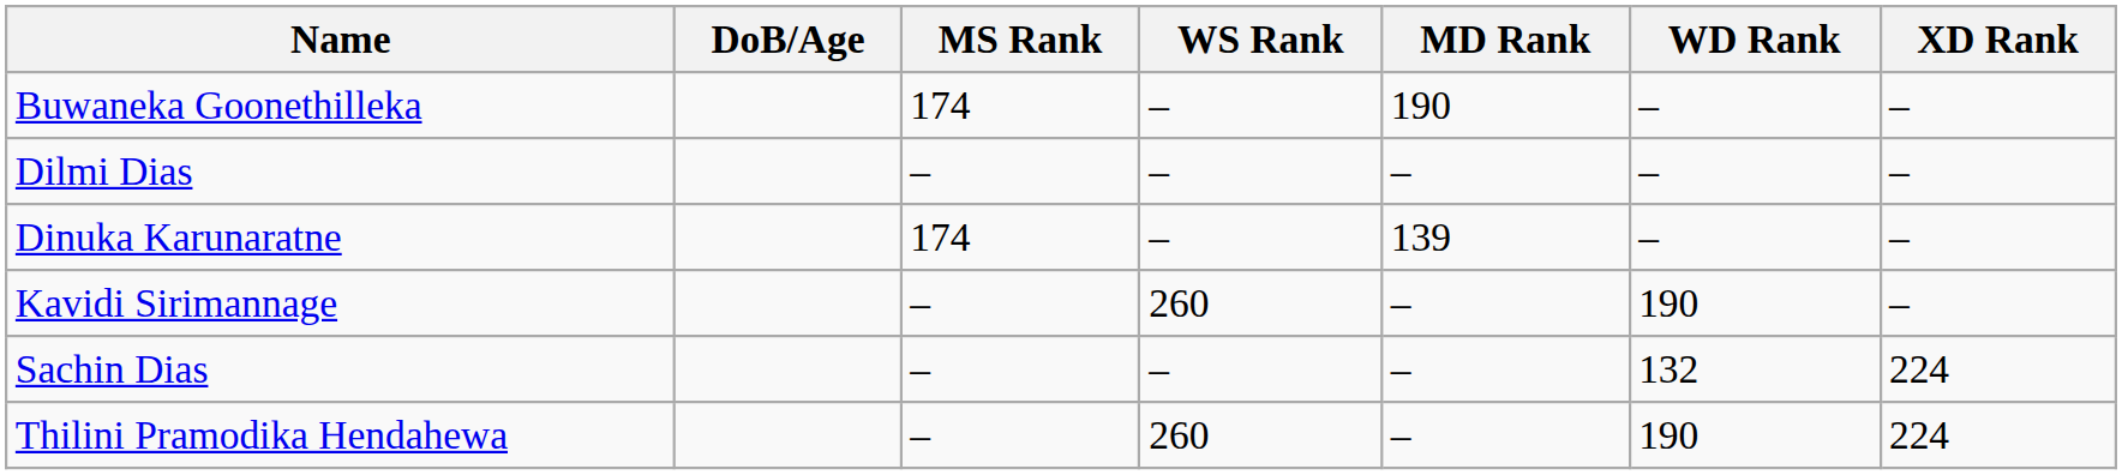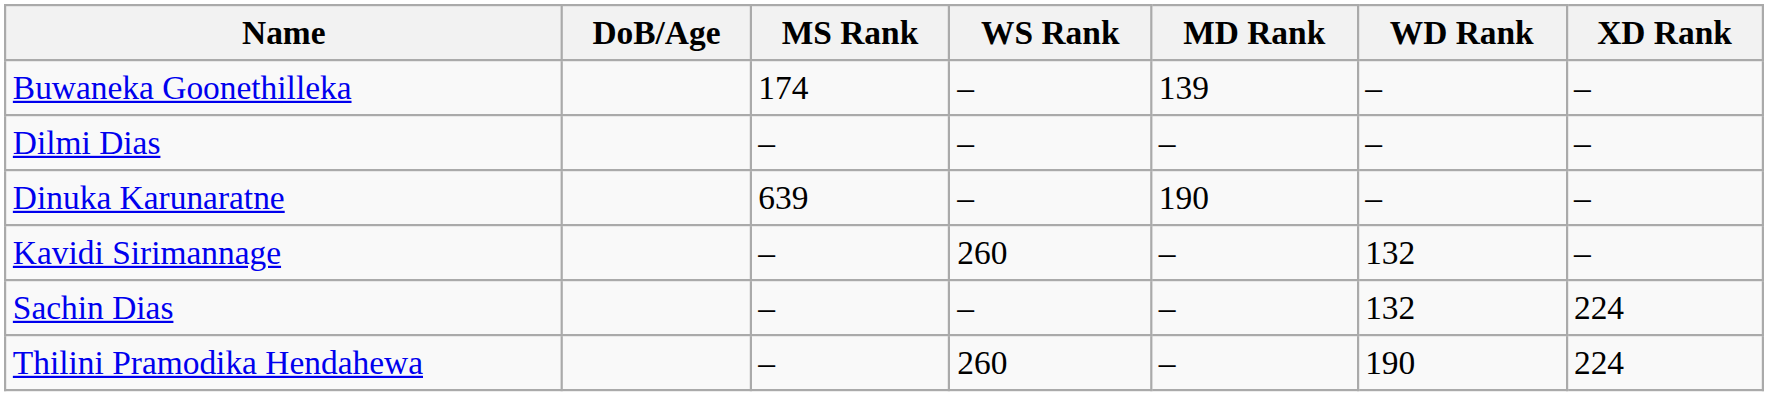 <table class="wikitable"  style="width:800px; font-size:95%;">
 <tr>
 <th align="left">Name</th>
 <th align="left">DoB/Age</th>
 <th align="left">MS Rank</th>
 <th align="left">WS Rank</th>
 <th align="left">MD Rank</th>
 <th align="left">WD Rank</th>
 <th align="left">XD Rank</th>
 </tr>
 <tr>
 <td><a href='#'>Buwaneka Goonethilleka</a></td>
 <td></td>
 <td>174</td>
 <td>–</td>
-<td>190</td>
+<td>139</td>
 <td>–</td>
 <td>–</td>
 </tr>
 <tr>
 <td><a href='#'>Dilmi Dias</a></td>
 <td></td>
 <td>–</td>
 <td>–</td>
 <td>–</td>
 <td>–</td>
 <td>–</td>
 </tr>
 <tr>
 <td><a href='#'>Dinuka Karunaratne</a></td>
 <td></td>
-<td>174</td>
+<td>639</td>
 <td>–</td>
-<td>139</td>
+<td>190</td>
 <td>–</td>
 <td>–</td>
 </tr>
 <tr>
 <td><a href='#'>Kavidi Sirimannage</a></td>
 <td></td>
 <td>–</td>
 <td>260</td>
 <td>–</td>
-<td>190</td>
+<td>132</td>
 <td>–</td>
 </tr>
 <tr>
 <td><a href='#'>Sachin Dias</a></td>
 <td></td>
 <td>–</td>
 <td>–</td>
 <td>–</td>
 <td>132</td>
 <td>224</td>
 </tr>
 <tr>
 <td><a href='#'>Thilini Pramodika Hendahewa</a></td>
 <td></td>
 <td>–</td>
 <td>260</td>
 <td>–</td>
 <td>190</td>
 <td>224</td>
 </tr>
 </table>
